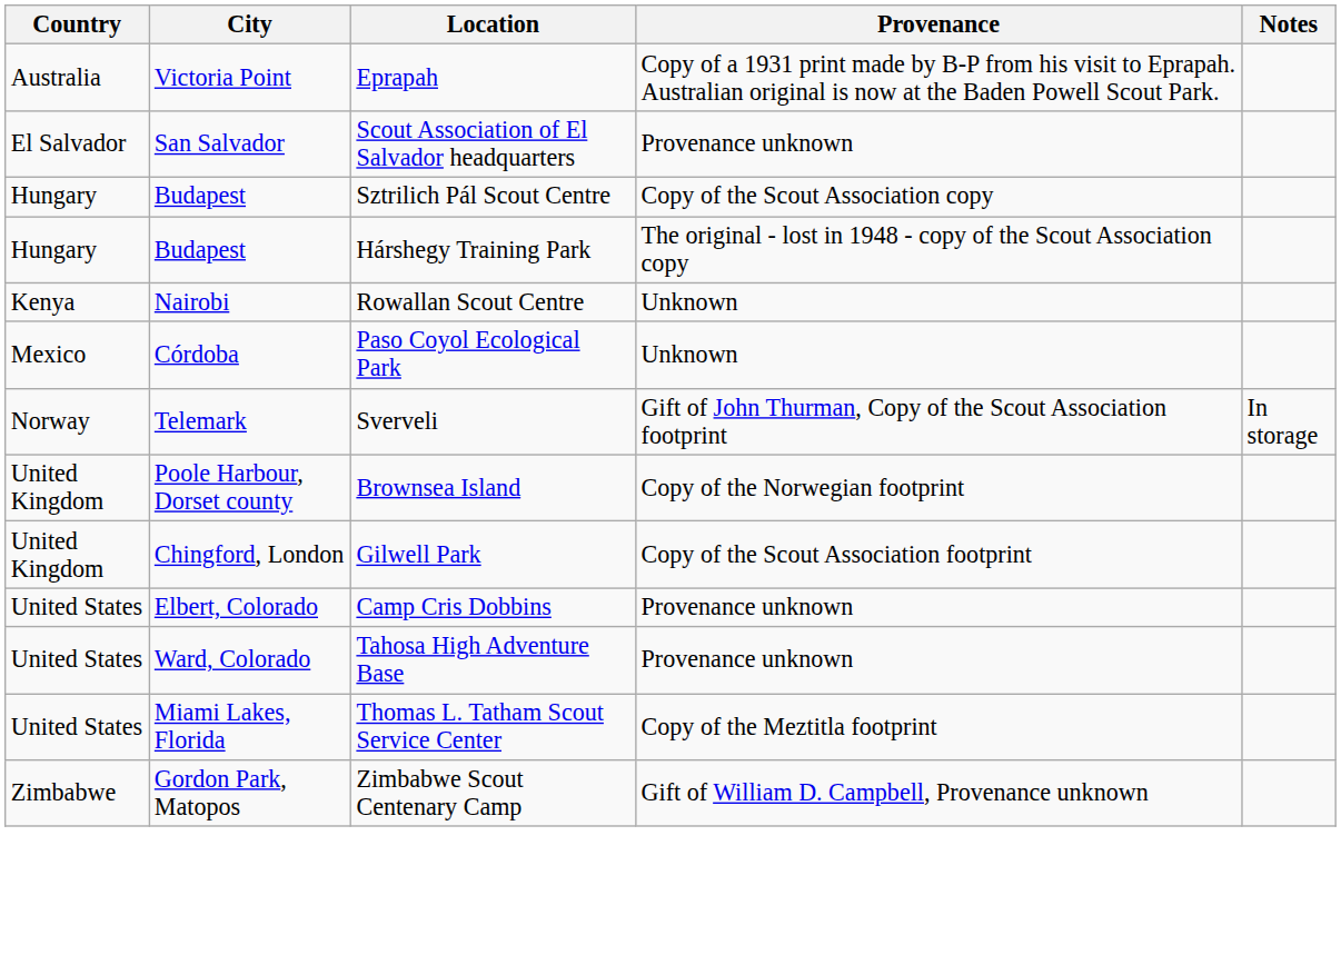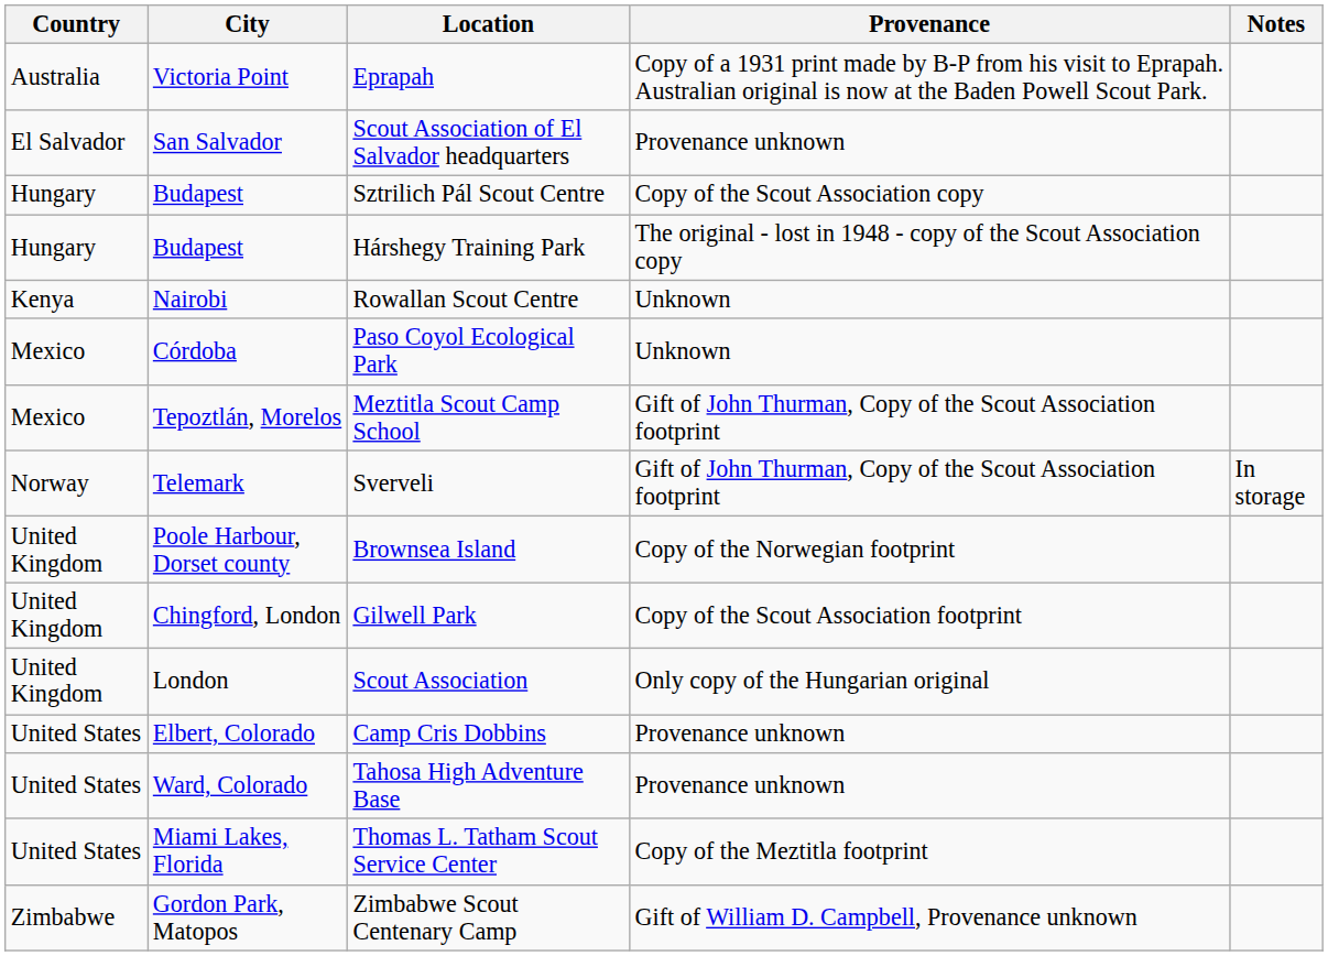 <table class="wikitable sortable">
 <tr>
 <th>Country</th>
 <th>City</th>
 <th>Location</th>
 <th>Provenance</th>
 <th>Notes</th>
 </tr>
 <tr>
 <td>Australia</td>
 <td><a href='#'>Victoria Point</a></td>
 <td><a href='#'>Eprapah</a></td>
 <td>Copy of a 1931 print made by B-P from his visit to Eprapah. Australian original is now at the Baden Powell Scout Park.</td>
 <td></td>
 </tr>
 <tr>
 <td>El Salvador</td>
 <td><a href='#'>San Salvador</a></td>
 <td><a href='#'>Scout Association of El Salvador</a> headquarters</td>
 <td>Provenance unknown</td>
 <td></td>
 </tr>
 <tr>
 <td>Hungary</td>
 <td><a href='#'>Budapest</a></td>
 <td>Sztrilich Pál Scout Centre</td>
 <td>Copy of the Scout Association copy</td>
 <td></td>
 </tr>
 <tr>
 <td>Hungary</td>
 <td><a href='#'>Budapest</a></td>
 <td>Hárshegy Training Park</td>
 <td>The original - lost in 1948 - copy of the Scout Association copy</td>
 <td></td>
 </tr>
 <tr>
 <td>Kenya</td>
 <td><a href='#'>Nairobi</a></td>
 <td>Rowallan Scout Centre</td>
 <td>Unknown</td>
 <td></td>
 </tr>
 <tr>
 <td>Mexico</td>
 <td><a href='#'>Córdoba</a></td>
 <td><a href='#'>Paso Coyol Ecological Park</a></td>
 <td>Unknown</td>
 <td></td>
 </tr>
 <tr>
+<td>Mexico</td>
+<td><a href='#'>Tepoztlán</a>, <a href='#'>Morelos</a></td>
+<td><a href='#'>Meztitla Scout Camp School</a></td>
+<td>Gift of <a href='#'>John Thurman</a>, Copy of the Scout Association footprint</td>
+<td></td>
+</tr>
+<tr>
 <td>Norway</td>
 <td><a href='#'>Telemark</a></td>
 <td>Sverveli</td>
 <td>Gift of <a href='#'>John Thurman</a>, Copy of the Scout Association footprint</td>
 <td>In storage</td>
 </tr>
 <tr>
 <td>United Kingdom</td>
 <td><a href='#'>Poole Harbour</a>, <a href='#'>Dorset county</a></td>
 <td><a href='#'>Brownsea Island</a></td>
 <td>Copy of the Norwegian footprint</td>
 <td></td>
 </tr>
 <tr>
 <td>United Kingdom</td>
 <td><a href='#'>Chingford</a>, London</td>
 <td><a href='#'>Gilwell Park</a></td>
 <td>Copy of the Scout Association footprint</td>
+<td></td>
+</tr>
+<tr>
+<td>United Kingdom</td>
+<td>London</td>
+<td><a href='#'>Scout Association</a></td>
+<td>Only copy of the Hungarian original</td>
 <td></td>
 </tr>
 <tr>
 <td>United States</td>
 <td><a href='#'>Elbert, Colorado</a></td>
 <td><a href='#'>Camp Cris Dobbins</a></td>
 <td>Provenance unknown</td>
 <td></td>
 </tr>
 <tr>
 <td>United States</td>
 <td><a href='#'>Ward, Colorado</a></td>
 <td><a href='#'>Tahosa High Adventure Base</a></td>
 <td>Provenance unknown</td>
 <td></td>
 </tr>
 <tr>
 <td>United States</td>
 <td><a href='#'>Miami Lakes, Florida</a></td>
 <td><a href='#'>Thomas L. Tatham Scout Service Center</a></td>
 <td>Copy of the Meztitla footprint</td>
 <td></td>
 </tr>
 <tr>
 <td>Zimbabwe</td>
 <td><a href='#'>Gordon Park</a>, Matopos</td>
 <td>Zimbabwe Scout Centenary Camp</td>
 <td>Gift of <a href='#'>William D. Campbell</a>, Provenance unknown</td>
 <td></td>
 </tr>
 </table>
